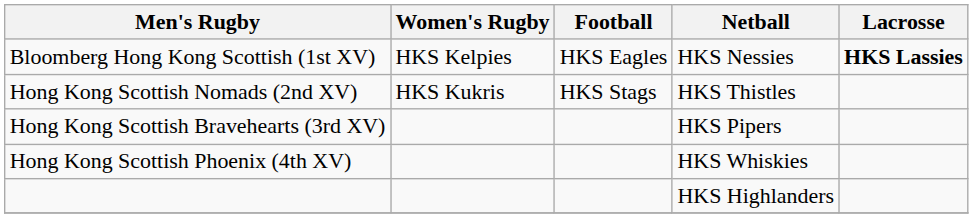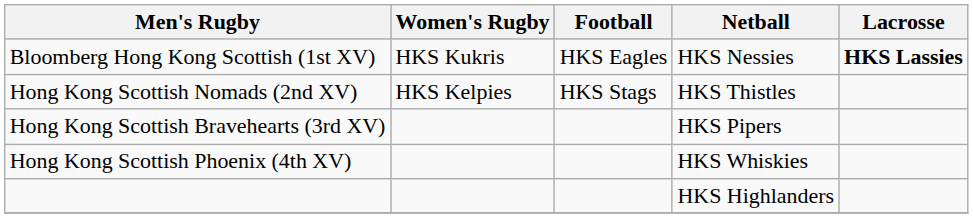 <table class="wikitable">
 <tr>
 <th>Men's Rugby</th>
 <th>Women's Rugby</th>
 <th>Football</th>
 <th>Netball</th>
 <th>Lacrosse</th>
 </tr>
 <tr>
 <td>Bloomberg Hong Kong Scottish (1st XV)</td>
-<td>HKS Kelpies</td>
+<td>HKS Kukris</td>
 <td>HKS Eagles</td>
 <td>HKS Nessies</td>
 <td><strong>HKS Lassies</strong></td>
 </tr>
 <tr>
 <td>Hong Kong Scottish Nomads (2nd XV)</td>
-<td>HKS Kukris</td>
+<td>HKS Kelpies</td>
 <td>HKS Stags</td>
 <td>HKS Thistles</td>
 <td></td>
 </tr>
 <tr>
 <td>Hong Kong Scottish Bravehearts (3rd XV)</td>
 <td></td>
 <td></td>
 <td>HKS Pipers</td>
 <td></td>
 </tr>
 <tr>
 <td>Hong Kong Scottish Phoenix (4th XV)</td>
 <td></td>
 <td></td>
 <td>HKS Whiskies</td>
 <td></td>
 </tr>
 <tr>
 <td></td>
 <td></td>
 <td></td>
 <td>HKS Highlanders</td>
 <td></td>
 </tr>
 <tr>
 </tr>
 </table>
